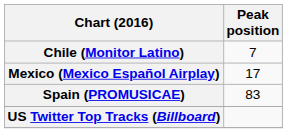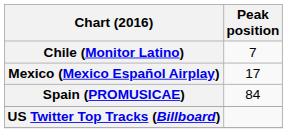 <table class="wikitable sortable plainrowheaders" style="text-align:center">
 <tr>
 <th scope="col">Chart (2016)</th>
 <th scope="col">Peak<br> position</th>
 </tr>
 <tr>
 <th scope="row">Chile (<a href='#'>Monitor Latino</a>)</th>
 <td style="text-align:center;">7</td>
 </tr>
 <tr>
 <th scope="row">Mexico (<a href='#'>Mexico Español Airplay</a>)</th>
 <td>17</td>
 </tr>
 <tr>
 <th scope="row">Spain (<a href='#'>PROMUSICAE</a>)</th>
-<td style="text-align:center;">83</td>
+<td style="text-align:center;">84</td>
 </tr>
 <tr>
 </tr>
 <tr>
 </tr>
 <tr>
 </tr>
 <tr>
 <th scope="row">US <a href='#'>Twitter Top Tracks</a> (<em><a href='#'>Billboard</a></em>)</th>
 <td></td>
 </tr>
 <tr>
 </tr>
 <tr>
 </tr>
 </table>
